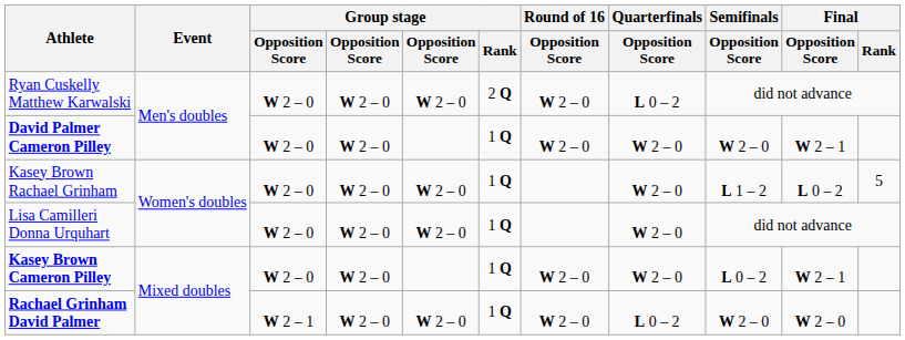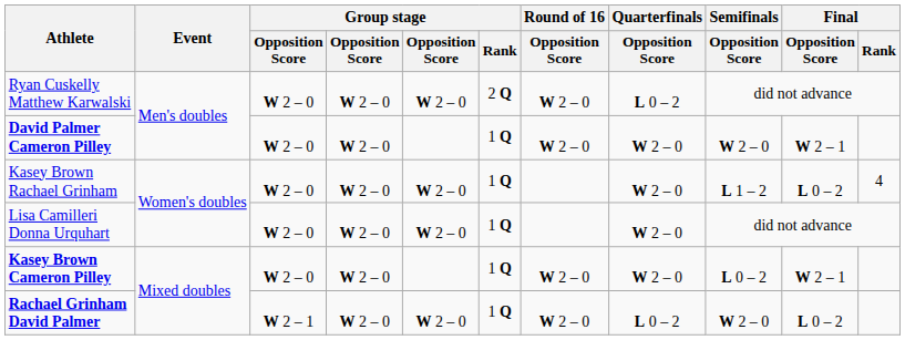 <table class=wikitable style="font-size:90%">
 <tr>
 <th rowspan=2>Athlete</th>
 <th rowspan=2>Event</th>
 <th colspan=4>Group stage</th>
 <th>Round of 16</th>
 <th>Quarterfinals</th>
 <th>Semifinals</th>
 <th colspan=2>Final</th>
 </tr>
 <tr style="font-size:95%">
 <th>Opposition<br>Score</th>
 <th>Opposition<br>Score</th>
 <th>Opposition<br>Score</th>
 <th>Rank</th>
 <th>Opposition<br>Score</th>
 <th>Opposition<br>Score</th>
 <th>Opposition<br>Score</th>
 <th>Opposition<br>Score</th>
 <th>Rank</th>
 </tr>
 <tr align=center>
 <td align=left><a href='#'>Ryan Cuskelly</a><br><a href='#'>Matthew Karwalski</a></td>
 <td align=left rowspan=2><a href='#'>Men's doubles</a></td>
 <td><br><strong>W</strong> 2 – 0</td>
 <td><br><strong>W</strong> 2 – 0</td>
 <td><br><strong>W</strong> 2 – 0</td>
 <td>2 <strong>Q</strong></td>
 <td><br><strong>W</strong> 2 – 0</td>
 <td><br><strong>L</strong> 0 – 2</td>
 <td colspan=3>did not advance</td>
 </tr>
 <tr align=center>
 <td align=left><strong><a href='#'>David Palmer</a><br><a href='#'>Cameron Pilley</a></strong></td>
 <td><br><strong>W</strong> 2 – 0</td>
 <td><br><strong>W</strong> 2 – 0</td>
 <td></td>
 <td>1 <strong>Q</strong></td>
 <td><br><strong>W</strong> 2 – 0</td>
 <td><br><strong>W</strong> 2 – 0</td>
 <td><br><strong>W</strong> 2 – 0</td>
 <td><br><strong>W</strong> 2 – 1</td>
 <td></td>
 </tr>
 <tr align=center>
 <td align=left><a href='#'>Kasey Brown</a><br><a href='#'>Rachael Grinham</a></td>
 <td align=left rowspan=2><a href='#'>Women's doubles</a></td>
 <td><br><strong>W</strong> 2 – 0</td>
 <td><br><strong>W</strong> 2 – 0</td>
 <td><br><strong>W</strong> 2 – 0</td>
 <td>1 <strong>Q</strong></td>
 <td></td>
 <td><br><strong>W</strong> 2 – 0</td>
 <td><br><strong>L</strong> 1 – 2</td>
 <td><br><strong>L</strong> 0 – 2</td>
-<td>5</td>
+<td>4</td>
 </tr>
 <tr align=center>
 <td align=left><a href='#'>Lisa Camilleri</a><br><a href='#'>Donna Urquhart</a></td>
 <td><br><strong>W</strong> 2 – 0</td>
 <td><br><strong>W</strong> 2 – 0</td>
 <td><br><strong>W</strong> 2 – 0</td>
 <td>1 <strong>Q</strong></td>
 <td></td>
 <td><br><strong>W</strong> 2 – 0</td>
 <td colspan=3>did not advance</td>
 </tr>
 <tr align=center>
 <td align=left><strong><a href='#'>Kasey Brown</a><br><a href='#'>Cameron Pilley</a></strong></td>
 <td align=left rowspan=2><a href='#'>Mixed doubles</a></td>
 <td><br><strong>W</strong> 2 – 0</td>
 <td><br><strong>W</strong> 2 – 0</td>
 <td></td>
 <td>1 <strong>Q</strong></td>
 <td><br><strong>W</strong> 2 – 0</td>
 <td><br><strong>W</strong> 2 – 0</td>
 <td><br><strong>L</strong> 0 – 2</td>
 <td><br><strong>W</strong> 2 – 1</td>
 <td></td>
 </tr>
 <tr align=center>
 <td align=left><strong><a href='#'>Rachael Grinham</a><br><a href='#'>David Palmer</a></strong></td>
 <td><br><strong>W</strong> 2 – 1</td>
 <td><br><strong>W</strong> 2 – 0</td>
 <td><br><strong>W</strong> 2 – 0</td>
 <td>1 <strong>Q</strong></td>
 <td><br><strong>W</strong> 2 – 0</td>
 <td><br><strong>L</strong> 0 – 2</td>
 <td><br><strong>W</strong> 2 – 0</td>
-<td><br><strong>W</strong> 2 – 0</td>
+<td><br><strong>L</strong> 0 – 2</td>
 <td></td>
 </tr>
 </table>
